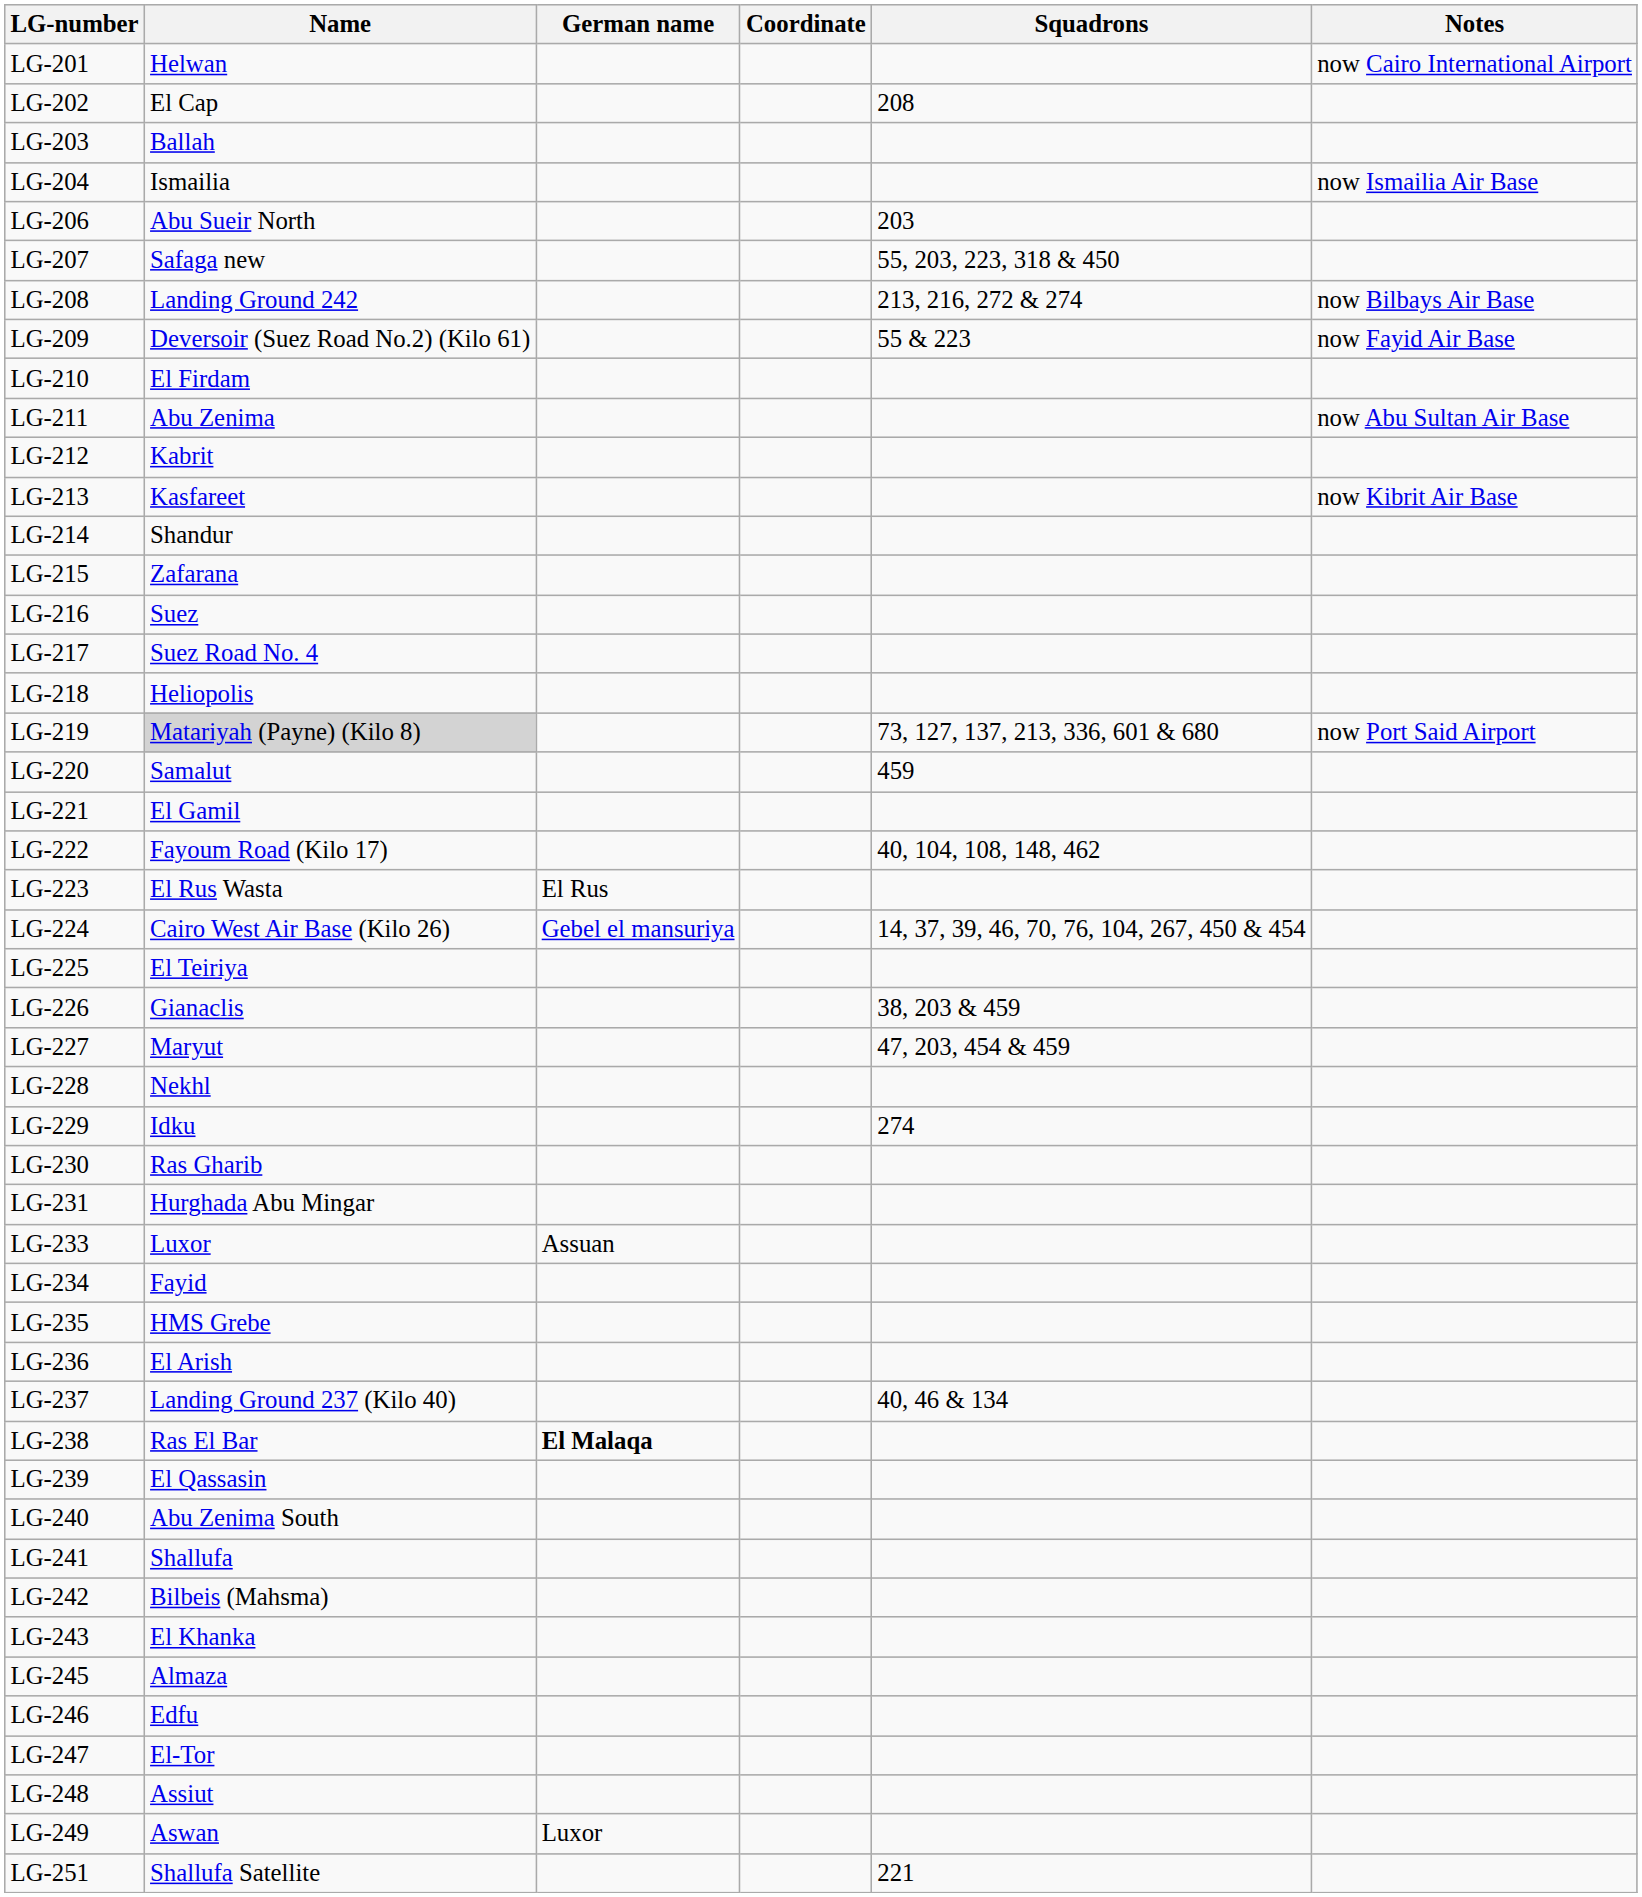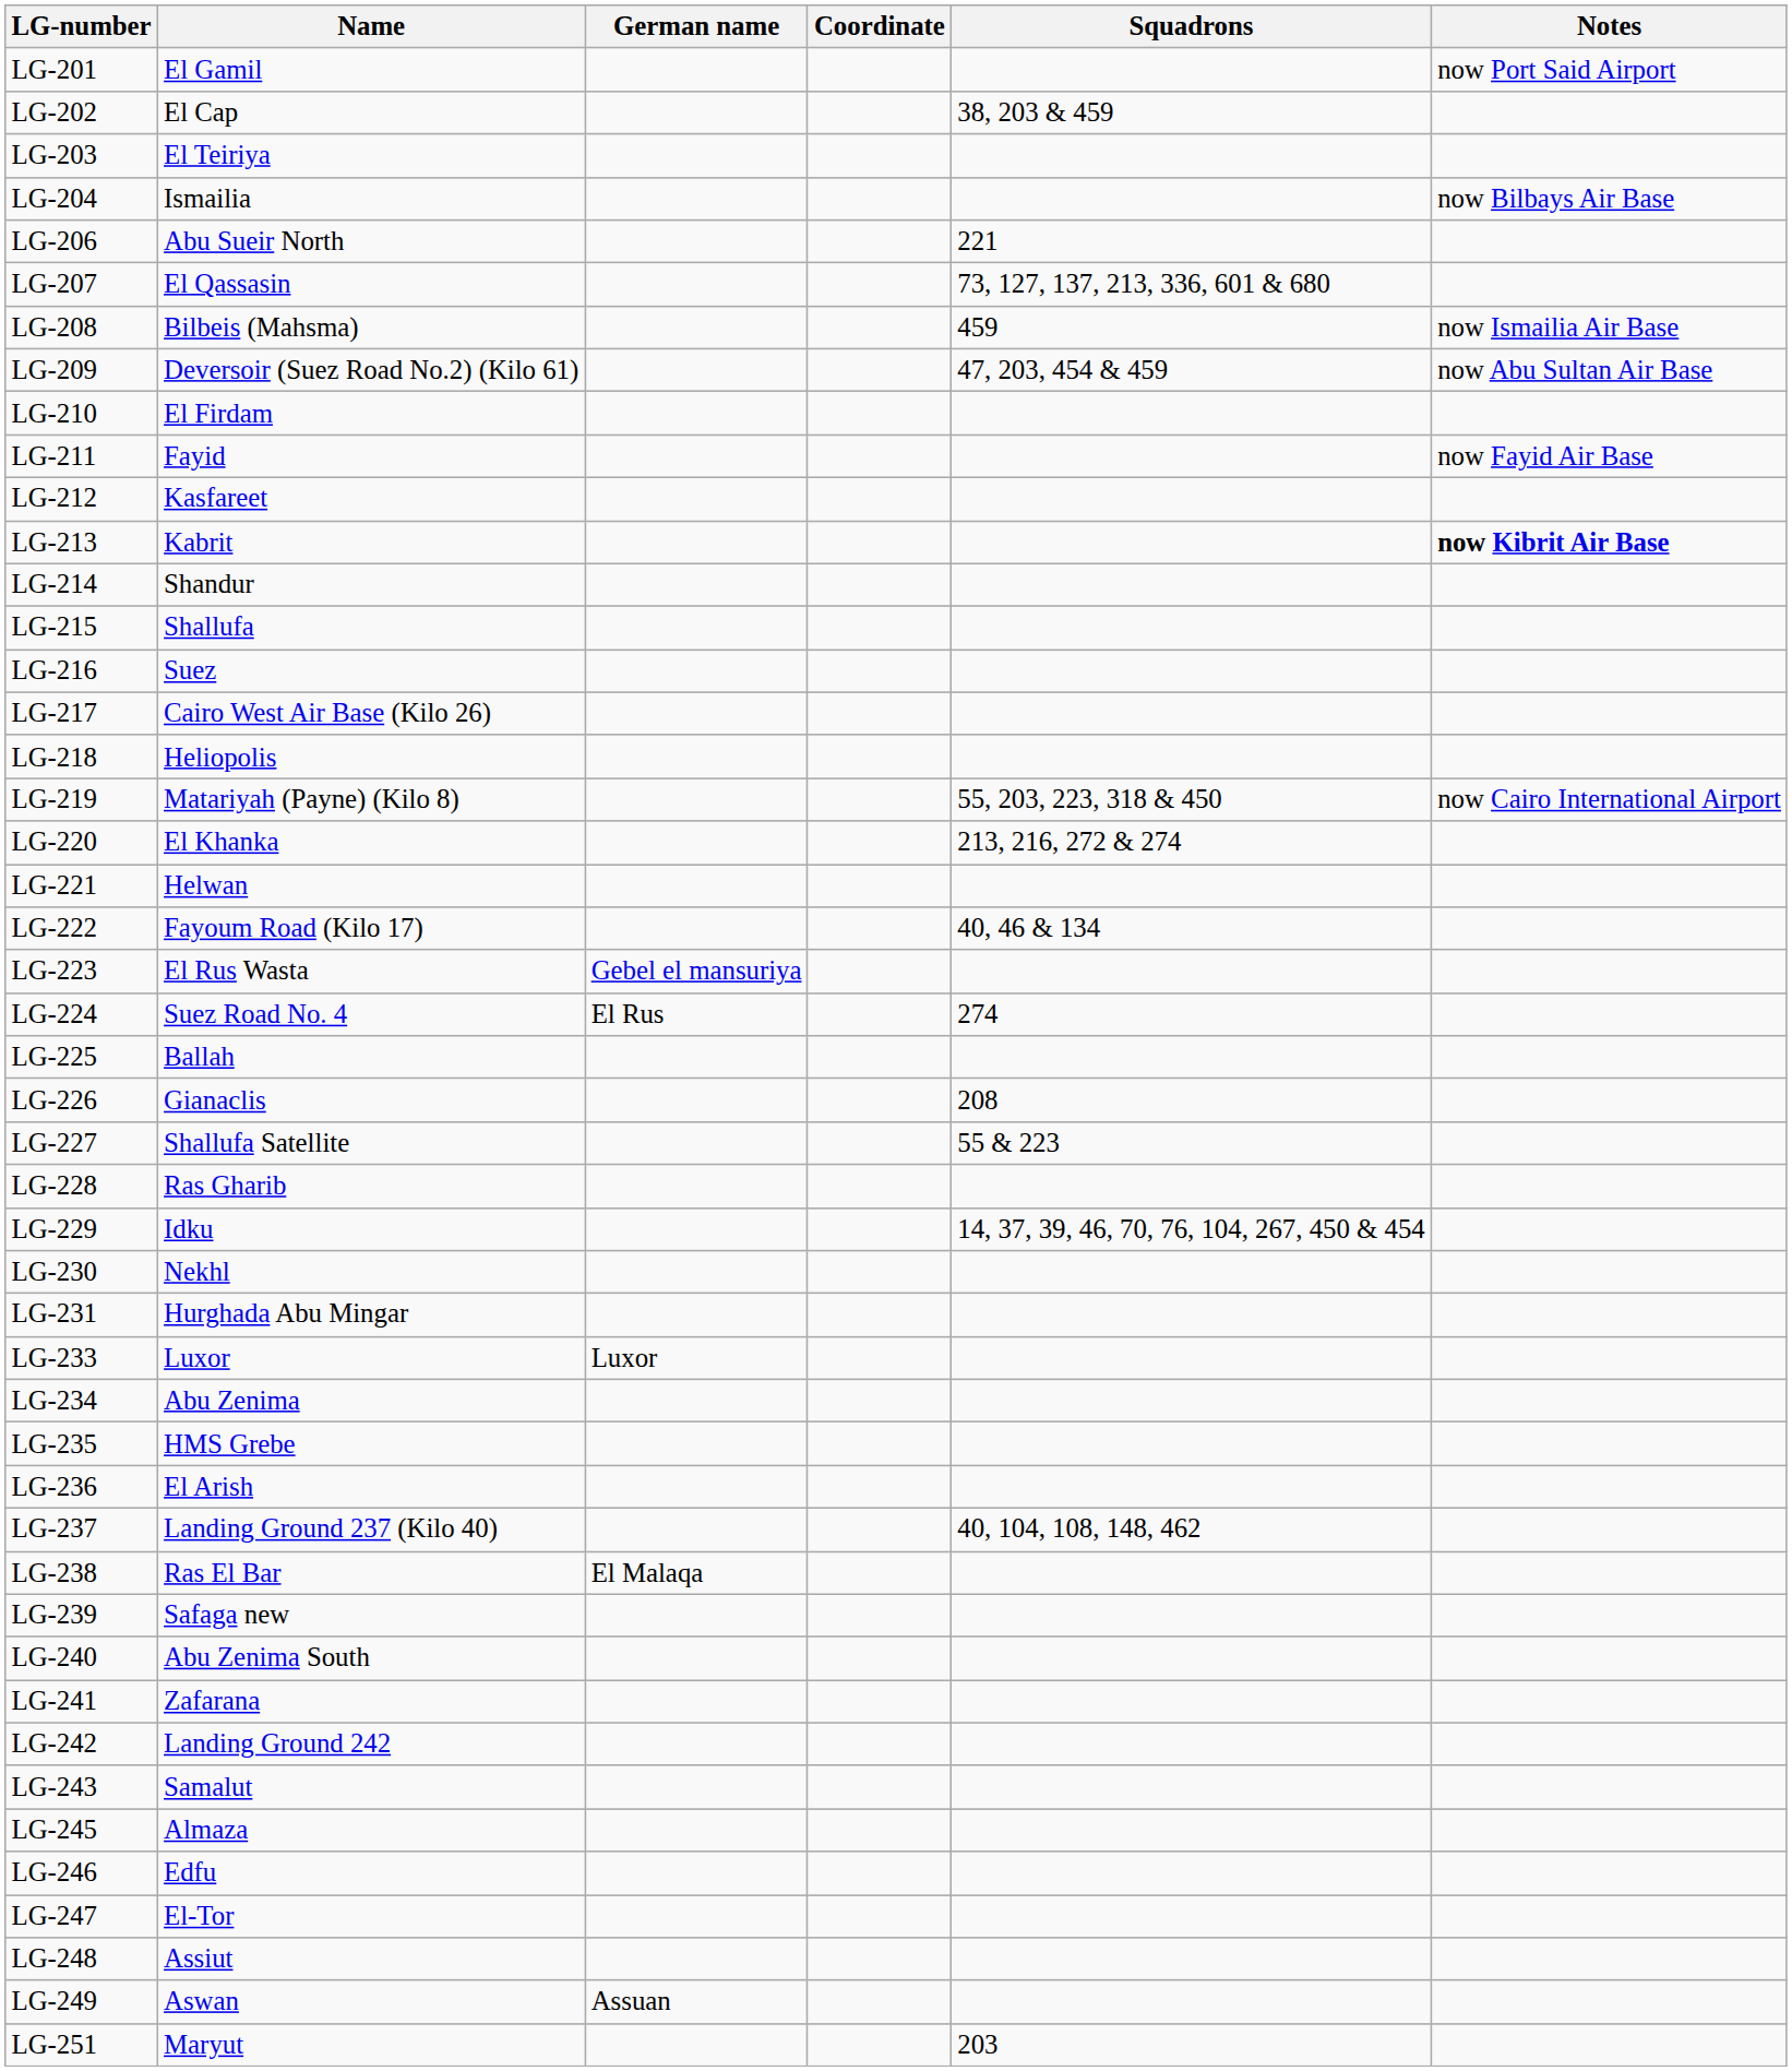 <table class="wikitable sortable">
 <tr>
 <th>LG-number</th>
 <th>Name</th>
 <th>German name</th>
 <th>Coordinate</th>
 <th>Squadrons</th>
 <th>Notes</th>
 </tr>
 <tr>
 <td>LG-201</td>
-<td><a href='#'>Helwan</a></td>
+<td><a href='#'>El Gamil</a></td>
 <td></td>
 <td></td>
 <td></td>
-<td> now <a href='#'>Cairo International Airport</a></td>
+<td>now <a href='#'>Port Said Airport</a></td>
 </tr>
 <tr>
 <td>LG-202</td>
 <td>El Cap</td>
 <td></td>
 <td></td>
-<td>208</td>
+<td>38, 203 & 459</td>
 <td></td>
 </tr>
 <tr>
 <td>LG-203</td>
-<td><a href='#'>Ballah</a></td>
+<td><a href='#'>El Teiriya</a></td>
 <td></td>
 <td></td>
 <td></td>
 <td></td>
 </tr>
 <tr>
 <td>LG-204</td>
 <td>Ismailia</td>
 <td></td>
 <td></td>
 <td></td>
-<td>now <a href='#'>Ismailia Air Base</a></td>
+<td> now <a href='#'>Bilbays Air Base</a></td>
 </tr>
 <tr>
 <td>LG-206</td>
 <td><a href='#'>Abu Sueir</a> North</td>
 <td></td>
 <td></td>
-<td>203</td>
+<td>221</td>
 <td></td>
 </tr>
 <tr>
 <td>LG-207</td>
-<td><a href='#'>Safaga</a> new</td>
+<td><a href='#'>El Qassasin</a></td>
 <td></td>
 <td><br></td>
-<td>55, 203, 223, 318 & 450</td>
+<td>73, 127, 137, 213, 336, 601 & 680</td>
 <td></td>
 </tr>
 <tr>
 <td>LG-208</td>
-<td><a href='#'>Landing Ground 242</a></td>
+<td><a href='#'>Bilbeis</a> (Mahsma)</td>
 <td></td>
 <td></td>
-<td>213, 216, 272 & 274</td>
-<td> now <a href='#'>Bilbays Air Base</a></td>
+<td>459</td>
+<td>now <a href='#'>Ismailia Air Base</a></td>
 </tr>
 <tr>
 <td>LG-209</td>
 <td><a href='#'>Deversoir</a> (Suez Road No.2) (Kilo 61)</td>
 <td></td>
 <td></td>
-<td>55 & 223</td>
-<td>now <a href='#'>Fayid Air Base</a></td>
+<td>47, 203, 454 & 459</td>
+<td> now <a href='#'>Abu Sultan Air Base</a></td>
 </tr>
 <tr>
 <td>LG-210</td>
 <td><a href='#'>El Firdam</a></td>
 <td></td>
 <td></td>
 <td></td>
 <td></td>
 </tr>
 <tr>
 <td>LG-211</td>
-<td><a href='#'>Abu Zenima</a></td>
+<td><a href='#'>Fayid</a></td>
 <td></td>
 <td></td>
 <td></td>
-<td> now <a href='#'>Abu Sultan Air Base</a></td>
+<td>now <a href='#'>Fayid Air Base</a></td>
 </tr>
 <tr>
 <td>LG-212</td>
-<td><a href='#'>Kabrit</a></td>
+<td><a href='#'>Kasfareet</a></td>
 <td></td>
 <td></td>
 <td></td>
 <td></td>
 </tr>
 <tr>
 <td>LG-213</td>
-<td><a href='#'>Kasfareet</a></td>
+<td><a href='#'>Kabrit</a></td>
 <td></td>
 <td></td>
 <td></td>
-<td>now <a href='#'>Kibrit Air Base</a></td>
+<td><strong>now <a href='#'>Kibrit Air Base</a></strong></td>
 </tr>
 <tr>
 <td>LG-214</td>
 <td>Shandur</td>
 <td></td>
 <td></td>
 <td></td>
 <td></td>
 </tr>
 <tr>
 <td>LG-215</td>
-<td><a href='#'>Zafarana</a></td>
+<td><a href='#'>Shallufa</a></td>
 <td></td>
 <td></td>
 <td></td>
 <td></td>
 </tr>
 <tr>
 <td>LG-216</td>
 <td><a href='#'>Suez</a></td>
 <td></td>
 <td></td>
 <td></td>
 <td></td>
 </tr>
 <tr>
 <td>LG-217</td>
-<td><a href='#'>Suez Road No. 4</a></td>
+<td><a href='#'>Cairo West Air Base</a> (Kilo 26)</td>
 <td></td>
 <td></td>
 <td></td>
 <td></td>
 </tr>
 <tr>
 <td>LG-218</td>
 <td><a href='#'>Heliopolis</a></td>
 <td></td>
 <td></td>
 <td></td>
 <td></td>
 </tr>
 <tr>
 <td>LG-219</td>
-<td style="background: lightgrey;"><a href='#'>Matariyah</a> (Payne) (Kilo 8)</td>
+<td><a href='#'>Matariyah</a> (Payne) (Kilo 8)</td>
 <td></td>
 <td></td>
-<td>73, 127, 137, 213, 336, 601 & 680</td>
-<td>now <a href='#'>Port Said Airport</a></td>
+<td>55, 203, 223, 318 & 450</td>
+<td> now <a href='#'>Cairo International Airport</a></td>
 </tr>
 <tr>
 <td>LG-220</td>
-<td><a href='#'>Samalut</a></td>
+<td><a href='#'>El Khanka</a></td>
 <td></td>
 <td></td>
-<td>459</td>
+<td>213, 216, 272 & 274</td>
 <td></td>
 </tr>
 <tr>
 <td>LG-221</td>
-<td><a href='#'>El Gamil</a></td>
+<td><a href='#'>Helwan</a></td>
 <td></td>
 <td></td>
 <td></td>
 <td></td>
 </tr>
 <tr>
 <td>LG-222</td>
 <td><a href='#'>Fayoum Road</a> (Kilo 17)</td>
 <td></td>
 <td></td>
-<td>40, 104, 108, 148, 462</td>
+<td>40, 46 & 134</td>
 <td></td>
 </tr>
 <tr>
 <td>LG-223</td>
 <td><a href='#'>El Rus</a> Wasta</td>
-<td>El Rus</td>
+<td><a href='#'>Gebel el mansuriya</a></td>
 <td><br></td>
 <td></td>
 <td></td>
 </tr>
 <tr>
 <td>LG-224</td>
-<td><a href='#'>Cairo West Air Base</a> (Kilo 26)</td>
-<td><a href='#'>Gebel el mansuriya</a></td>
+<td><a href='#'>Suez Road No. 4</a></td>
+<td>El Rus</td>
 <td><br></td>
-<td>14, 37, 39, 46, 70, 76, 104, 267, 450 & 454</td>
+<td>274</td>
 <td></td>
 </tr>
 <tr>
 <td>LG-225</td>
-<td><a href='#'>El Teiriya</a></td>
+<td><a href='#'>Ballah</a></td>
 <td></td>
 <td></td>
 <td></td>
 <td></td>
 </tr>
 <tr>
 <td>LG-226</td>
 <td><a href='#'>Gianaclis</a></td>
 <td></td>
 <td></td>
-<td>38, 203 & 459</td>
+<td>208</td>
 <td></td>
 </tr>
 <tr>
 <td>LG-227</td>
-<td><a href='#'>Maryut</a></td>
+<td><a href='#'>Shallufa</a> Satellite</td>
 <td></td>
 <td></td>
-<td>47, 203, 454 & 459</td>
+<td>55 & 223</td>
 <td></td>
 </tr>
 <tr>
 <td>LG-228</td>
-<td><a href='#'>Nekhl</a></td>
+<td><a href='#'>Ras Gharib</a></td>
 <td></td>
 <td></td>
 <td></td>
 <td></td>
 </tr>
 <tr>
 <td>LG-229</td>
 <td><a href='#'>Idku</a></td>
 <td></td>
 <td></td>
-<td>274</td>
+<td>14, 37, 39, 46, 70, 76, 104, 267, 450 & 454</td>
 <td></td>
 </tr>
 <tr>
 <td>LG-230</td>
-<td><a href='#'>Ras Gharib</a></td>
+<td><a href='#'>Nekhl</a></td>
 <td></td>
 <td></td>
 <td></td>
 <td></td>
 </tr>
 <tr>
 <td>LG-231</td>
 <td><a href='#'>Hurghada</a> Abu Mingar</td>
 <td></td>
 <td></td>
 <td></td>
 <td></td>
 </tr>
 <tr>
 <td>LG-233</td>
 <td><a href='#'>Luxor</a></td>
-<td>Assuan</td>
+<td>Luxor</td>
 <td><br></td>
 <td></td>
 <td></td>
 </tr>
 <tr>
 <td>LG-234</td>
-<td><a href='#'>Fayid</a></td>
+<td><a href='#'>Abu Zenima</a></td>
 <td></td>
 <td></td>
 <td></td>
 <td></td>
 </tr>
 <tr>
 <td>LG-235</td>
 <td><a href='#'>HMS Grebe</a></td>
 <td></td>
 <td></td>
 <td></td>
 <td></td>
 </tr>
 <tr>
 <td>LG-236</td>
 <td><a href='#'>El Arish</a></td>
 <td></td>
 <td></td>
 <td></td>
 <td></td>
 </tr>
 <tr>
 <td>LG-237</td>
 <td><a href='#'>Landing Ground 237</a> (Kilo 40)</td>
 <td></td>
 <td></td>
-<td>40, 46 & 134</td>
+<td>40, 104, 108, 148, 462</td>
 <td></td>
 </tr>
 <tr>
 <td>LG-238</td>
 <td><a href='#'>Ras El Bar</a></td>
-<td><strong>El Malaqa</strong></td>
+<td>El Malaqa</td>
 <td></td>
 <td></td>
 <td></td>
 </tr>
 <tr>
 <td>LG-239</td>
-<td><a href='#'>El Qassasin</a></td>
+<td><a href='#'>Safaga</a> new</td>
 <td></td>
 <td></td>
 <td></td>
 <td></td>
 </tr>
 <tr>
 <td>LG-240</td>
 <td><a href='#'>Abu Zenima</a> South</td>
 <td></td>
 <td></td>
 <td></td>
 <td></td>
 </tr>
 <tr>
 <td>LG-241</td>
-<td><a href='#'>Shallufa</a></td>
+<td><a href='#'>Zafarana</a></td>
 <td></td>
 <td></td>
 <td></td>
 <td></td>
 </tr>
 <tr>
 <td>LG-242</td>
-<td><a href='#'>Bilbeis</a> (Mahsma)</td>
+<td><a href='#'>Landing Ground 242</a></td>
 <td></td>
 <td></td>
 <td></td>
 <td></td>
 </tr>
 <tr>
 <td>LG-243</td>
-<td><a href='#'>El Khanka</a></td>
+<td><a href='#'>Samalut</a></td>
 <td></td>
 <td></td>
 <td></td>
 <td></td>
 </tr>
 <tr>
 <td>LG-245</td>
 <td><a href='#'>Almaza</a></td>
 <td></td>
 <td></td>
 <td></td>
 <td></td>
 </tr>
 <tr>
 <td>LG-246</td>
 <td><a href='#'>Edfu</a></td>
 <td></td>
 <td></td>
 <td></td>
 <td></td>
 </tr>
 <tr>
 <td>LG-247</td>
 <td><a href='#'>El-Tor</a></td>
 <td></td>
 <td></td>
 <td></td>
 <td></td>
 </tr>
 <tr>
 <td>LG-248</td>
 <td><a href='#'>Assiut</a></td>
 <td></td>
 <td></td>
 <td></td>
 <td></td>
 </tr>
 <tr>
 <td>LG-249</td>
 <td><a href='#'>Aswan</a></td>
-<td>Luxor</td>
+<td>Assuan</td>
 <td></td>
 <td></td>
 <td></td>
 </tr>
 <tr>
 <td>LG-251</td>
-<td><a href='#'>Shallufa</a> Satellite</td>
+<td><a href='#'>Maryut</a></td>
 <td></td>
 <td></td>
-<td>221</td>
+<td>203</td>
 <td></td>
 </tr>
 </table>
